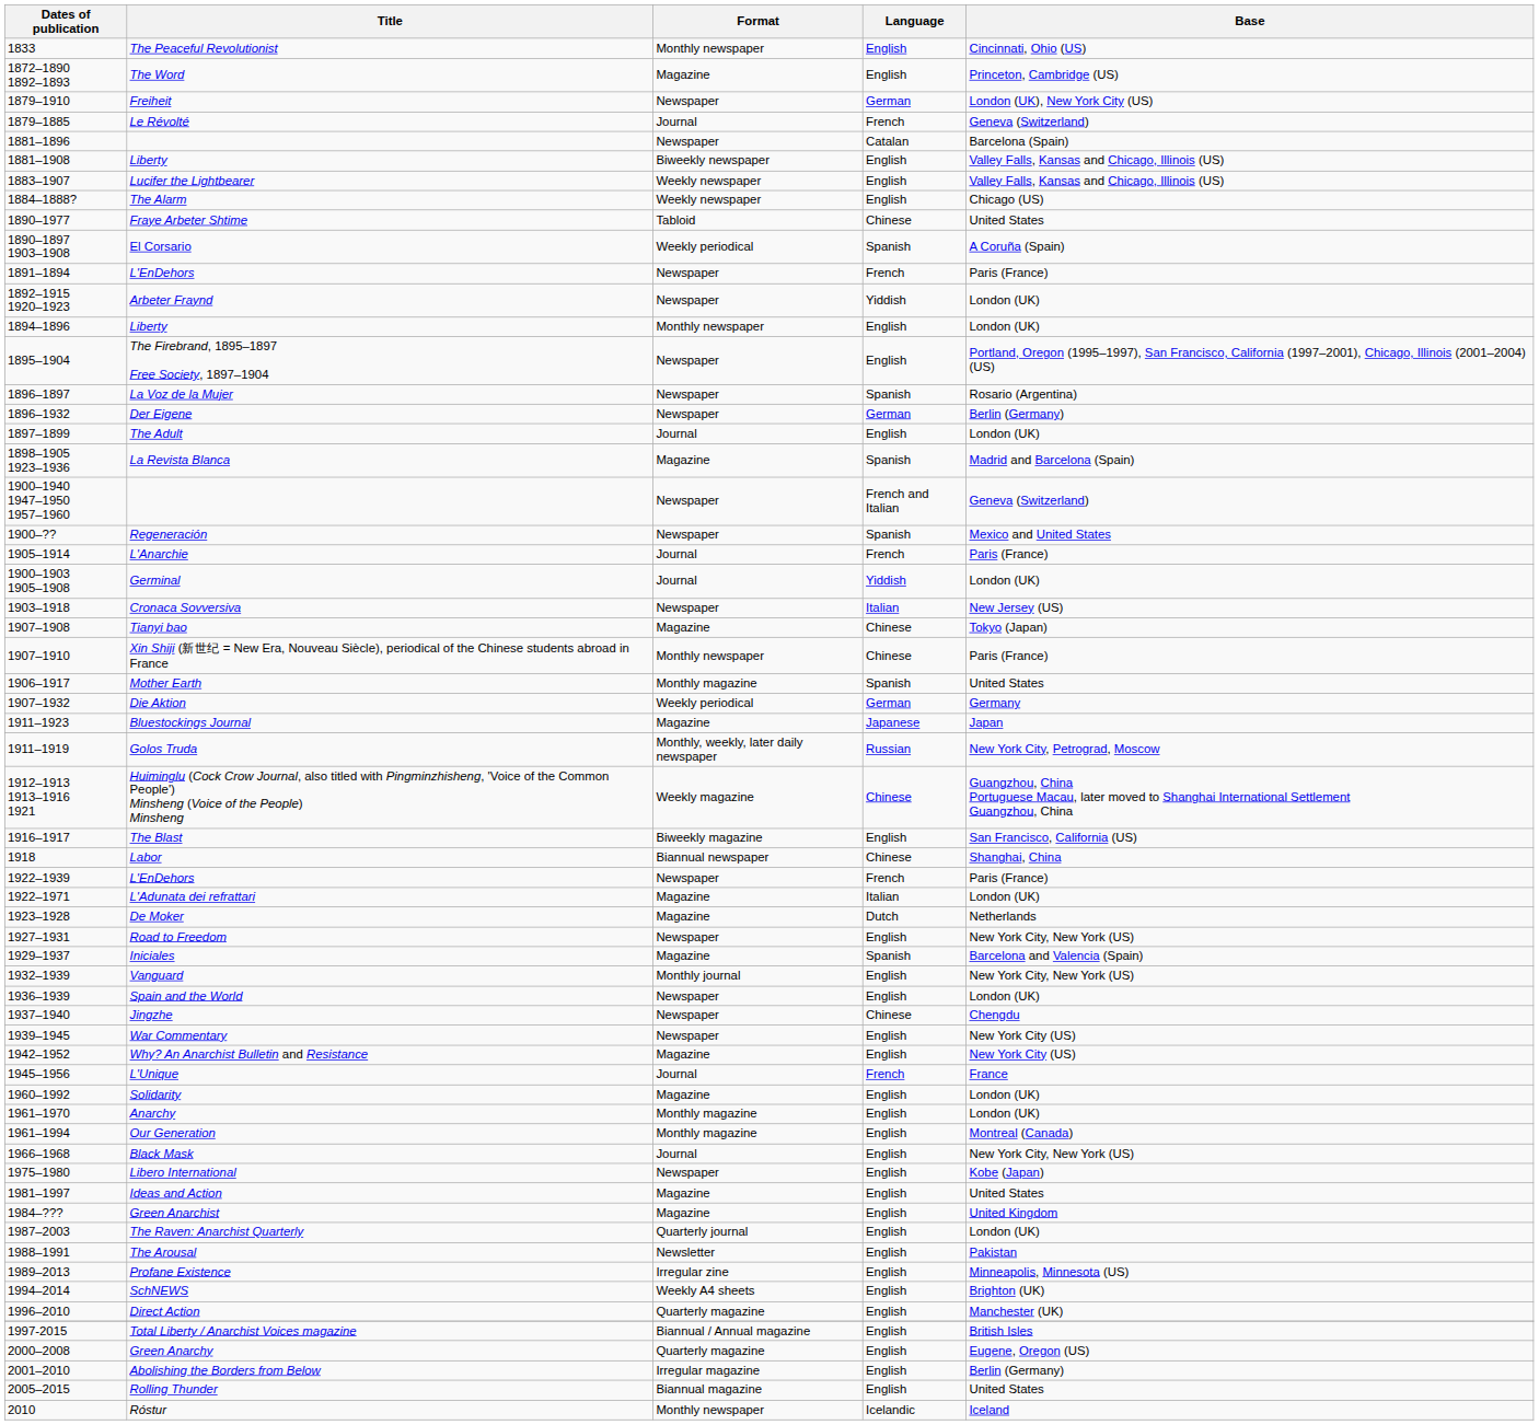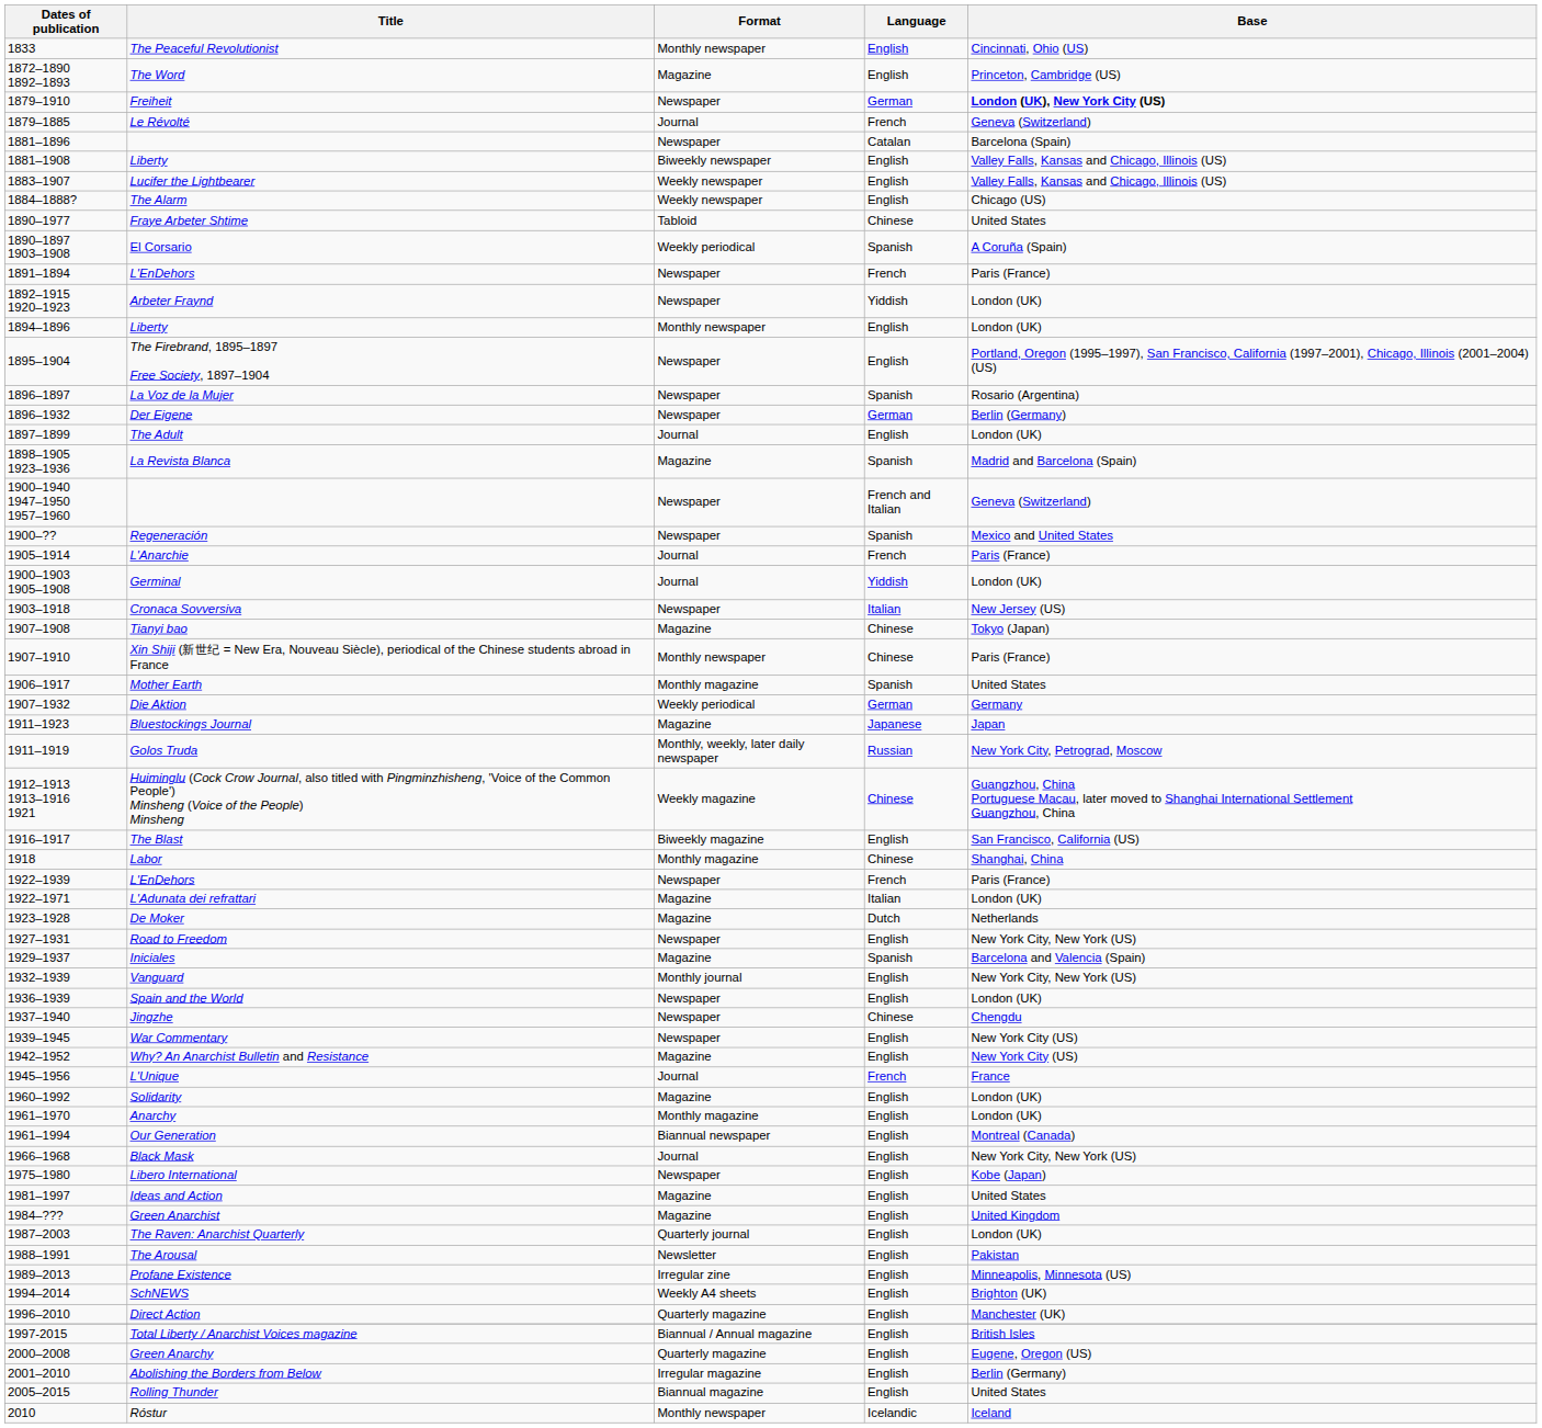 <table class="wikitable sortable">
 <tr>
 <th>Dates of publication</th>
 <th>Title</th>
 <th>Format</th>
 <th>Language</th>
 <th>Base</th>
 </tr>
 <tr>
 <td>1833</td>
 <td><em><a href='#'>The Peaceful Revolutionist</a></em></td>
 <td>Monthly newspaper</td>
 <td><a href='#'>English</a></td>
 <td><a href='#'>Cincinnati</a>, <a href='#'>Ohio</a> (<a href='#'>US</a>)</td>
 </tr>
 <tr>
 <td>1872–1890<br>1892–1893</td>
 <td><em><a href='#'>The Word</a></em></td>
 <td>Magazine</td>
 <td>English</td>
 <td><a href='#'>Princeton</a>, <a href='#'>Cambridge</a> (US)</td>
 </tr>
 <tr>
 <td>1879–1910</td>
 <td><em><a href='#'>Freiheit</a></em></td>
 <td>Newspaper</td>
 <td><a href='#'>German</a></td>
-<td><a href='#'>London</a> (<a href='#'>UK</a>), <a href='#'>New York City</a> (US)</td>
+<td><strong><a href='#'>London</a> (<a href='#'>UK</a>), <a href='#'>New York City</a> (US)</strong></td>
 </tr>
 <tr>
 <td>1879–1885</td>
 <td><em><a href='#'>Le Révolté</a></em></td>
 <td>Journal</td>
 <td>French</td>
 <td><a href='#'>Geneva</a> (<a href='#'>Switzerland</a>)</td>
 </tr>
 <tr>
 <td>1881–1896</td>
 <td></td>
 <td>Newspaper</td>
 <td>Catalan</td>
 <td>Barcelona (Spain)</td>
 </tr>
 <tr>
 <td>1881–1908</td>
 <td><em><a href='#'>Liberty</a></em></td>
 <td>Biweekly newspaper</td>
 <td>English</td>
 <td><a href='#'>Valley Falls</a>, <a href='#'>Kansas</a> and <a href='#'>Chicago, Illinois</a> (US)</td>
 </tr>
 <tr>
 <td>1883–1907</td>
 <td><em><a href='#'>Lucifer the Lightbearer</a></em></td>
 <td>Weekly newspaper</td>
 <td>English</td>
 <td><a href='#'>Valley Falls</a>, <a href='#'>Kansas</a> and <a href='#'>Chicago, Illinois</a> (US)</td>
 </tr>
 <tr>
 <td>1884–1888?</td>
 <td><em><a href='#'>The Alarm</a></em></td>
 <td>Weekly newspaper</td>
 <td>English</td>
 <td>Chicago (US)</td>
 </tr>
 <tr>
 <td>1890–1977</td>
 <td><em><a href='#'>Fraye Arbeter Shtime</a></em></td>
 <td>Tabloid</td>
 <td>Chinese</td>
 <td>United States</td>
 </tr>
 <tr>
 <td>1890–1897<br>1903–1908</td>
 <td><a href='#'>El Corsario</a></td>
 <td>Weekly periodical</td>
 <td>Spanish</td>
 <td><a href='#'>A Coruña</a> (Spain)</td>
 </tr>
 <tr>
 <td>1891–1894</td>
 <td><em><a href='#'>L'EnDehors</a></em></td>
 <td>Newspaper</td>
 <td>French</td>
 <td>Paris (France)</td>
 </tr>
 <tr>
 <td>1892–1915<br>1920–1923</td>
 <td><em><a href='#'>Arbeter Fraynd</a></em></td>
 <td>Newspaper</td>
 <td>Yiddish</td>
 <td>London (UK)</td>
 </tr>
 <tr>
 <td>1894–1896</td>
 <td><em><a href='#'>Liberty</a></em></td>
 <td>Monthly newspaper</td>
 <td>English</td>
 <td>London (UK)</td>
 </tr>
 <tr>
 <td>1895–1904</td>
 <td><em>The Firebrand</em>, 1895–1897<br><br><em><a href='#'>Free Society</a></em>, 1897–1904</td>
 <td>Newspaper</td>
 <td>English</td>
 <td><a href='#'>Portland, Oregon</a> (1995–1997), <a href='#'>San Francisco, California</a> (1997–2001), <a href='#'>Chicago, Illinois</a> (2001–2004) (US)</td>
 </tr>
 <tr>
 <td>1896–1897</td>
 <td><em><a href='#'>La Voz de la Mujer</a></em></td>
 <td>Newspaper</td>
 <td>Spanish</td>
 <td>Rosario (Argentina)</td>
 </tr>
 <tr>
 <td>1896–1932</td>
 <td><em><a href='#'>Der Eigene</a></em></td>
 <td>Newspaper</td>
 <td><a href='#'>German</a></td>
 <td><a href='#'>Berlin</a> (<a href='#'>Germany</a>)</td>
 </tr>
 <tr>
 <td>1897–1899</td>
 <td><em><a href='#'>The Adult</a></em></td>
 <td>Journal</td>
 <td>English</td>
 <td>London (UK)</td>
 </tr>
 <tr>
 <td>1898–1905<br>1923–1936</td>
 <td><em><a href='#'>La Revista Blanca</a></em></td>
 <td>Magazine</td>
 <td>Spanish</td>
 <td><a href='#'>Madrid</a> and <a href='#'>Barcelona</a> (Spain)</td>
 </tr>
 <tr>
 <td>1900–1940<br>1947–1950<br>1957–1960</td>
 <td></td>
 <td>Newspaper</td>
 <td>French and Italian</td>
 <td><a href='#'>Geneva</a> (<a href='#'>Switzerland</a>)</td>
 </tr>
 <tr>
 <td>1900–??</td>
 <td><em><a href='#'>Regeneración</a></em></td>
 <td>Newspaper</td>
 <td>Spanish</td>
 <td><a href='#'>Mexico</a> and <a href='#'>United States</a></td>
 </tr>
 <tr>
 <td>1905–1914</td>
 <td><em><a href='#'>L'Anarchie</a></em></td>
 <td>Journal</td>
 <td>French</td>
 <td><a href='#'>Paris</a> (France)</td>
 </tr>
 <tr>
 <td>1900–1903<br>1905–1908</td>
 <td><em><a href='#'>Germinal</a></em></td>
 <td>Journal</td>
 <td><a href='#'>Yiddish</a></td>
 <td>London (UK)</td>
 </tr>
 <tr>
 <td>1903–1918</td>
 <td><em><a href='#'>Cronaca Sovversiva</a></em></td>
 <td>Newspaper</td>
 <td><a href='#'>Italian</a></td>
 <td><a href='#'>New Jersey</a> (US)</td>
 </tr>
 <tr>
 <td>1907–1908</td>
 <td><em><a href='#'>Tianyi bao</a></em></td>
 <td>Magazine</td>
 <td>Chinese</td>
 <td><a href='#'>Tokyo</a> (Japan)</td>
 </tr>
 <tr>
 <td>1907–1910</td>
 <td><em><a href='#'>Xin Shiji</a></em> (新世纪 = New Era, Nouveau Siècle), periodical of the Chinese students abroad in France</td>
 <td>Monthly newspaper</td>
 <td>Chinese</td>
 <td>Paris (France)</td>
 </tr>
 <tr>
 <td>1906–1917</td>
 <td><em><a href='#'>Mother Earth</a></em></td>
 <td>Monthly magazine</td>
 <td>Spanish</td>
 <td>United States</td>
 </tr>
 <tr>
 <td>1907–1932</td>
 <td><em><a href='#'>Die Aktion</a></em></td>
 <td>Weekly periodical</td>
 <td><a href='#'>German</a></td>
 <td><a href='#'>Germany</a></td>
 </tr>
 <tr>
 <td>1911–1923</td>
 <td><em><a href='#'>Bluestockings Journal</a></em></td>
 <td>Magazine</td>
 <td><a href='#'>Japanese</a></td>
 <td><a href='#'>Japan</a></td>
 </tr>
 <tr>
 <td>1911–1919</td>
 <td><em><a href='#'>Golos Truda</a></em></td>
 <td>Monthly, weekly, later daily newspaper</td>
 <td><a href='#'>Russian</a></td>
 <td><a href='#'>New York City</a>, <a href='#'>Petrograd</a>, <a href='#'>Moscow</a></td>
 </tr>
 <tr>
 <td>1912–1913<br>1913–1916<br>1921</td>
 <td><em><a href='#'>Huiminglu</a></em> (<em>Cock Crow Journal</em>, also titled with <em>Pingminzhisheng</em>, 'Voice of the Common People')<br><em>Minsheng</em> (<em>Voice of the People</em>)<br><em>Minsheng</em></td>
 <td>Weekly magazine</td>
 <td><a href='#'>Chinese</a></td>
 <td><a href='#'>Guangzhou</a>, <a href='#'>China</a><br><a href='#'>Portuguese Macau</a>, later moved to <a href='#'>Shanghai International Settlement</a><br><a href='#'>Guangzhou</a>, China</td>
 </tr>
 <tr>
 <td>1916–1917</td>
 <td><em><a href='#'>The Blast</a></em></td>
 <td>Biweekly magazine</td>
 <td>English</td>
 <td><a href='#'>San Francisco</a>, <a href='#'>California</a> (US)</td>
 </tr>
 <tr>
 <td>1918</td>
 <td><em><a href='#'>Labor</a></em></td>
-<td>Biannual newspaper</td>
+<td>Monthly magazine</td>
 <td>Chinese</td>
 <td><a href='#'>Shanghai</a>, <a href='#'>China</a></td>
 </tr>
 <tr>
 <td>1922–1939</td>
 <td><em><a href='#'>L'EnDehors</a></em></td>
 <td>Newspaper</td>
 <td>French</td>
 <td>Paris (France)</td>
 </tr>
 <tr>
 <td>1922–1971</td>
 <td><em><a href='#'>L'Adunata dei refrattari</a></em></td>
 <td>Magazine</td>
 <td>Italian</td>
 <td>London (UK)</td>
 </tr>
 <tr>
 <td>1923–1928</td>
 <td><em><a href='#'>De Moker</a></em></td>
 <td>Magazine</td>
 <td>Dutch</td>
 <td>Netherlands</td>
 </tr>
 <tr>
 <td>1927–1931</td>
 <td><em><a href='#'>Road to Freedom</a></em></td>
 <td>Newspaper</td>
 <td>English</td>
 <td>New York City, New York (US)</td>
 </tr>
 <tr>
 <td>1929–1937</td>
 <td><em><a href='#'>Iniciales</a></em></td>
 <td>Magazine</td>
 <td>Spanish</td>
 <td><a href='#'>Barcelona</a> and <a href='#'>Valencia</a> (Spain)</td>
 </tr>
 <tr>
 <td>1932–1939</td>
 <td><em><a href='#'>Vanguard</a></em></td>
 <td>Monthly journal</td>
 <td>English</td>
 <td>New York City, New York (US)</td>
 </tr>
 <tr>
 <td>1936–1939</td>
 <td><em><a href='#'>Spain and the World</a></em></td>
 <td>Newspaper</td>
 <td>English</td>
 <td>London (UK)</td>
 </tr>
 <tr>
 <td>1937–1940</td>
 <td><em><a href='#'>Jingzhe</a></em></td>
 <td>Newspaper</td>
 <td>Chinese</td>
 <td><a href='#'>Chengdu</a></td>
 </tr>
 <tr>
 <td>1939–1945</td>
 <td><em><a href='#'>War Commentary</a></em></td>
 <td>Newspaper</td>
 <td>English</td>
 <td>New York City (US)</td>
 </tr>
 <tr>
 <td>1942–1952</td>
 <td><em><a href='#'>Why? An Anarchist Bulletin</a></em> and <em><a href='#'>Resistance</a></em></td>
 <td>Magazine</td>
 <td>English</td>
 <td><a href='#'>New York City</a> (US)</td>
 </tr>
 <tr>
 <td>1945–1956</td>
 <td><em><a href='#'>L'Unique</a></em></td>
 <td>Journal</td>
 <td><a href='#'>French</a></td>
 <td><a href='#'>France</a></td>
 </tr>
 <tr>
 <td>1960–1992</td>
 <td><em><a href='#'>Solidarity</a></em></td>
 <td>Magazine</td>
 <td>English</td>
 <td>London (UK)</td>
 </tr>
 <tr>
 <td>1961–1970</td>
 <td><em><a href='#'>Anarchy</a></em></td>
 <td>Monthly magazine</td>
 <td>English</td>
 <td>London (UK)</td>
 </tr>
 <tr>
 <td>1961–1994</td>
 <td><em><a href='#'>Our Generation</a></em></td>
-<td>Monthly magazine</td>
+<td>Biannual newspaper</td>
 <td>English</td>
 <td><a href='#'>Montreal</a> (<a href='#'>Canada</a>)</td>
 </tr>
 <tr>
 <td>1966–1968</td>
 <td><em><a href='#'>Black Mask</a></em></td>
 <td>Journal</td>
 <td>English</td>
 <td>New York City, New York (US)</td>
 </tr>
 <tr>
 <td>1975–1980</td>
 <td><em><a href='#'>Libero International</a></em></td>
 <td>Newspaper</td>
 <td>English</td>
 <td><a href='#'>Kobe</a> (<a href='#'>Japan</a>)</td>
 </tr>
 <tr>
 <td>1981–1997</td>
 <td><em><a href='#'>Ideas and Action</a></em></td>
 <td>Magazine</td>
 <td>English</td>
 <td>United States</td>
 </tr>
 <tr>
 <td>1984–???</td>
 <td><em><a href='#'>Green Anarchist</a></em></td>
 <td>Magazine</td>
 <td>English</td>
 <td><a href='#'>United Kingdom</a></td>
 </tr>
 <tr>
 <td>1987–2003</td>
 <td><em><a href='#'>The Raven: Anarchist Quarterly</a></em></td>
 <td>Quarterly journal</td>
 <td>English</td>
 <td>London (UK)</td>
 </tr>
 <tr>
 <td>1988–1991</td>
 <td><em><a href='#'>The Arousal</a></em></td>
 <td>Newsletter</td>
 <td>English</td>
 <td><a href='#'>Pakistan</a></td>
 </tr>
 <tr>
 <td>1989–2013</td>
 <td><em><a href='#'>Profane Existence</a></em></td>
 <td>Irregular zine</td>
 <td>English</td>
 <td><a href='#'>Minneapolis</a>, <a href='#'>Minnesota</a> (US)</td>
 </tr>
 <tr>
 <td>1994–2014</td>
 <td><em><a href='#'>SchNEWS</a></em></td>
 <td>Weekly A4 sheets</td>
 <td>English</td>
 <td><a href='#'>Brighton</a> (UK)</td>
 </tr>
 <tr>
 <td>1996–2010</td>
 <td><em><a href='#'>Direct Action</a></em></td>
 <td>Quarterly magazine</td>
 <td>English</td>
 <td><a href='#'>Manchester</a> (UK)</td>
 </tr>
 <tr>
 </tr>
 <tr>
 <td>1997-2015</td>
 <td><em><a href='#'>Total Liberty / Anarchist Voices magazine</a></em></td>
 <td>Biannual / Annual magazine</td>
 <td>English</td>
 <td><a href='#'>British Isles</a></td>
 </tr>
 <tr>
 <td>2000–2008</td>
 <td><em><a href='#'>Green Anarchy</a></em></td>
 <td>Quarterly magazine</td>
 <td>English</td>
 <td><a href='#'>Eugene</a>, <a href='#'>Oregon</a> (US)</td>
 </tr>
 <tr>
 <td>2001–2010</td>
 <td><em><a href='#'>Abolishing the Borders from Below</a></em></td>
 <td>Irregular magazine</td>
 <td>English</td>
 <td><a href='#'>Berlin</a> (Germany)</td>
 </tr>
 <tr>
 <td>2005–2015</td>
 <td><em><a href='#'>Rolling Thunder</a></em></td>
 <td>Biannual magazine</td>
 <td>English</td>
 <td>United States</td>
 </tr>
 <tr>
 <td>2010</td>
 <td><em>Róstur</em></td>
 <td>Monthly newspaper</td>
 <td>Icelandic</td>
 <td><a href='#'>Iceland</a></td>
 </tr>
 </table>
